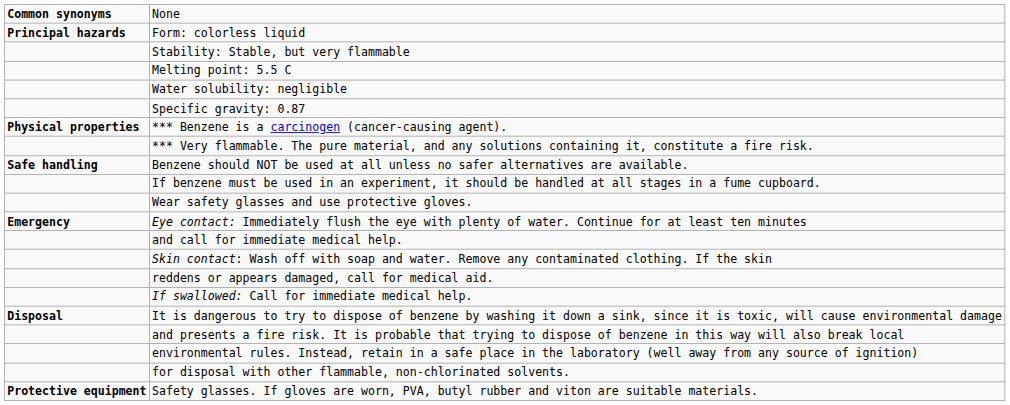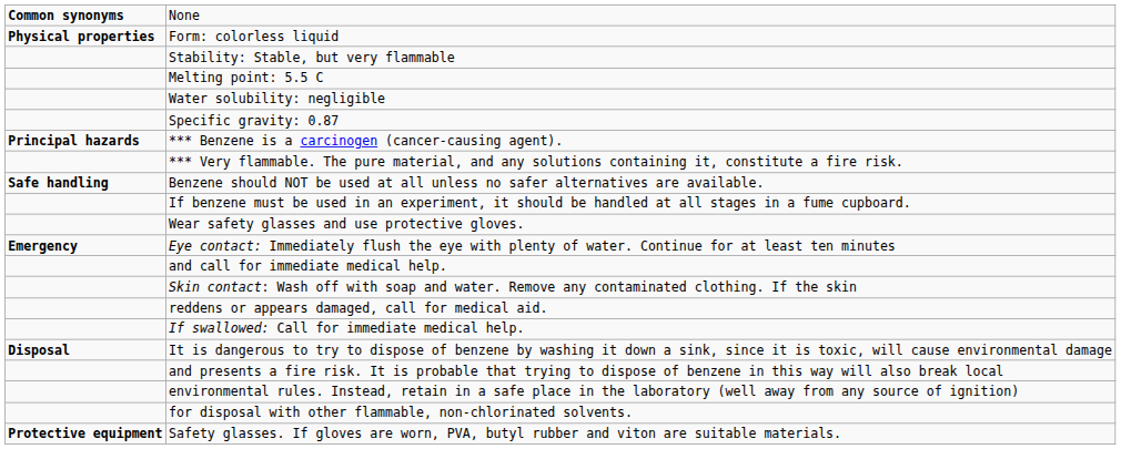 <table class="wikitable">
 <tr>
 <td><strong>Common synonyms</strong></td>
 <td>None</td>
 </tr>
 <tr>
-<td><strong>Principal hazards</strong></td>
+<td><strong>Physical properties</strong></td>
 <td>Form: colorless liquid</td>
 </tr>
 <tr>
 <td></td>
 <td>Stability: Stable, but very flammable</td>
 </tr>
 <tr>
 <td></td>
 <td>Melting point: 5.5 C</td>
 </tr>
 <tr>
 <td></td>
 <td>Water solubility: negligible</td>
 </tr>
 <tr>
 <td></td>
 <td>Specific gravity: 0.87</td>
 </tr>
 <tr>
-<td><strong>Physical properties</strong></td>
+<td><strong>Principal hazards</strong></td>
 <td>*** Benzene is a <a href='#'>carcinogen</a> (cancer-causing agent).</td>
 </tr>
 <tr>
 <td></td>
 <td>*** Very flammable. The pure material, and any solutions containing it, constitute a fire risk.</td>
 </tr>
 <tr>
 <td><strong>Safe handling</strong></td>
 <td>Benzene should NOT be used at all unless no safer alternatives are available.</td>
 </tr>
 <tr>
 <td></td>
 <td>If benzene must be used in an experiment, it should be handled at all stages in a fume cupboard.</td>
 </tr>
 <tr>
 <td></td>
 <td>Wear safety glasses and use protective gloves.</td>
 </tr>
 <tr>
 <td><strong>Emergency</strong></td>
 <td><em>Eye contact:</em>  Immediately flush the eye with plenty of water. Continue for at least ten minutes</td>
 </tr>
 <tr>
 <td></td>
 <td>and call for immediate medical help.</td>
 </tr>
 <tr>
 <td></td>
 <td><em>Skin contact</em>: Wash off with soap and water. Remove any contaminated clothing. If the skin</td>
 </tr>
 <tr>
 <td></td>
 <td>reddens or appears damaged, call for medical aid.</td>
 </tr>
 <tr>
 <td></td>
 <td><em>If swallowed:</em> Call for immediate medical help.</td>
 </tr>
 <tr>
 <td><strong>Disposal</strong></td>
 <td>It is dangerous to try to dispose of benzene by washing it down a sink, since it is toxic, will cause environmental damage</td>
 </tr>
 <tr>
 <td></td>
 <td>and presents a fire risk. It is probable that trying to dispose of benzene in this way will also break local</td>
 </tr>
 <tr>
 <td></td>
 <td>environmental rules. Instead, retain in a safe place in the laboratory (well away from any source of ignition)</td>
 </tr>
 <tr>
 <td></td>
 <td>for disposal with other flammable, non-chlorinated solvents.</td>
 </tr>
 <tr>
 <td><strong>Protective equipment</strong></td>
 <td>Safety glasses. If gloves are worn, PVA, butyl rubber and viton are suitable materials.</td>
 </tr>
 </table>
